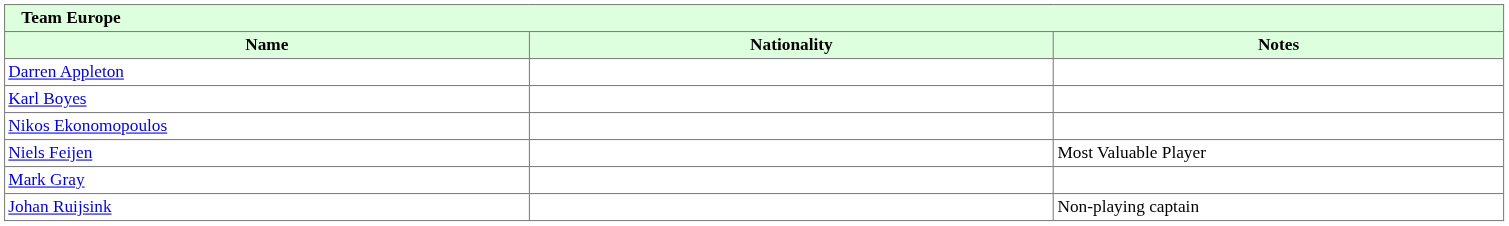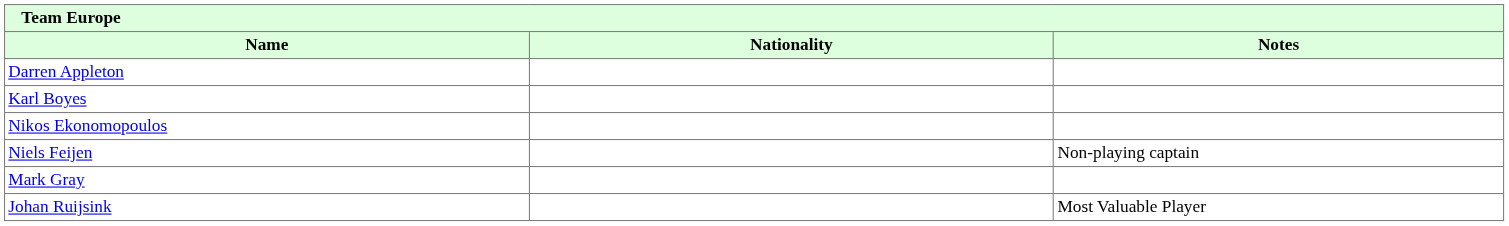 <table border="1" cellpadding="3" width="70%" style="border-collapse: collapse;">
 <tr bgcolor="#ddffdd">
 <td colspan=3>   <strong>Team Europe</strong></td>
 </tr>
 <tr bgcolor="#ddffdd">
 <th width=35%>Name</th>
 <th width=35%>Nationality</th>
 <th width=30%>Notes</th>
 </tr>
 <tr>
 <td><a href='#'>Darren Appleton</a></td>
 <td></td>
 <td></td>
 </tr>
 <tr>
 <td><a href='#'>Karl Boyes</a></td>
 <td></td>
 <td></td>
 </tr>
 <tr>
 <td><a href='#'>Nikos Ekonomopoulos</a></td>
 <td></td>
 <td></td>
 </tr>
 <tr>
 <td><a href='#'>Niels Feijen</a></td>
 <td></td>
-<td>Most Valuable Player</td>
+<td>Non-playing captain</td>
 </tr>
 <tr>
 <td><a href='#'>Mark Gray</a></td>
 <td></td>
 <td></td>
 </tr>
 <tr>
 <td><a href='#'>Johan Ruijsink</a></td>
 <td></td>
-<td>Non-playing captain</td>
+<td>Most Valuable Player</td>
 </tr>
 </table>
